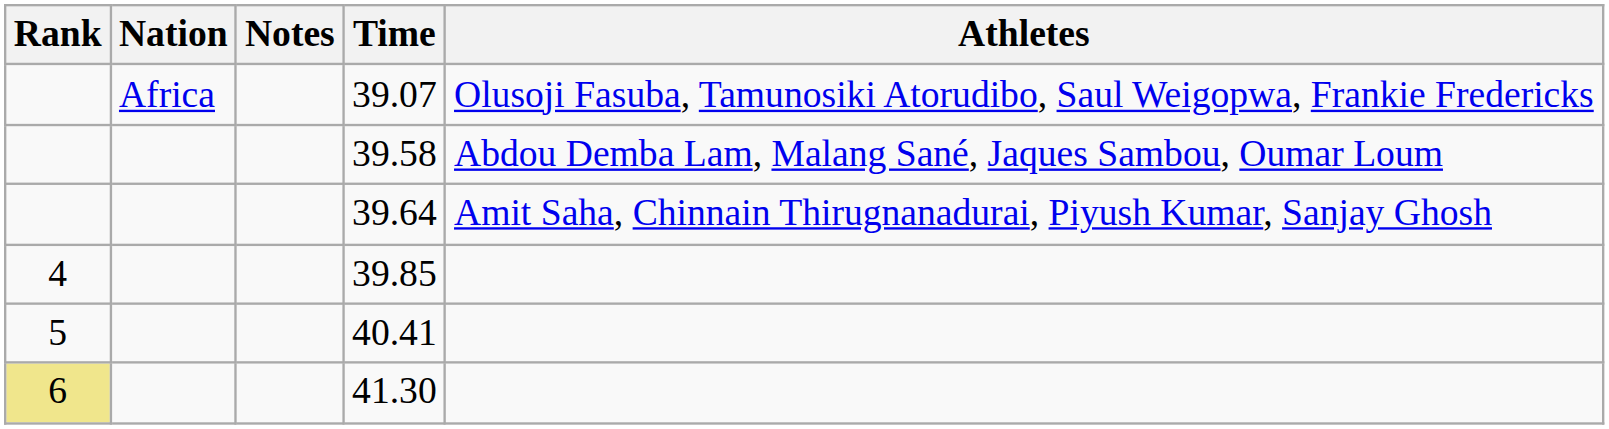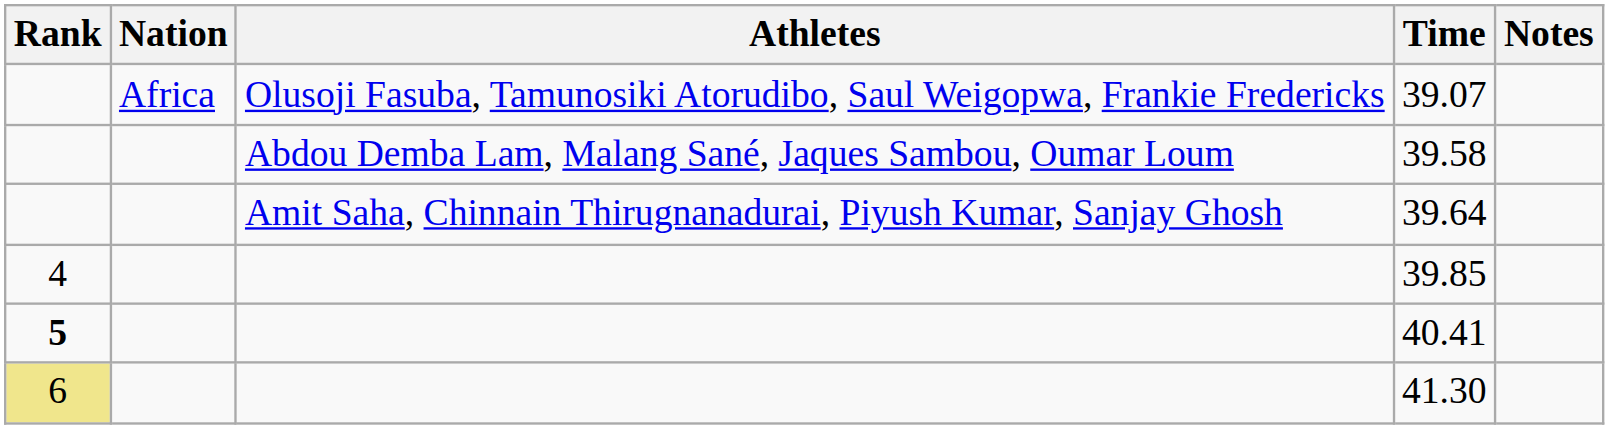 <table class="wikitable sortable" style="text-align:center">
 <tr>
 <th>Rank</th>
 <th>Nation</th>
+<th>Athletes</th>
+<th>Time</th>
 <th>Notes</th>
-<th>Time</th>
-<th>Athletes</th>
 </tr>
 <tr>
 <td></td>
 <td align=left><a href='#'>Africa</a></td>
+<td align=left><a href='#'>Olusoji Fasuba</a>, <a href='#'>Tamunosiki Atorudibo</a>, <a href='#'>Saul Weigopwa</a>, <a href='#'>Frankie Fredericks</a></td>
+<td>39.07</td>
 <td></td>
-<td>39.07</td>
-<td align=left><a href='#'>Olusoji Fasuba</a>, <a href='#'>Tamunosiki Atorudibo</a>, <a href='#'>Saul Weigopwa</a>, <a href='#'>Frankie Fredericks</a></td>
 </tr>
 <tr>
 <td></td>
 <td align=left></td>
+<td align=left><a href='#'>Abdou Demba Lam</a>, <a href='#'>Malang Sané</a>, <a href='#'>Jaques Sambou</a>, <a href='#'>Oumar Loum</a></td>
+<td>39.58</td>
 <td></td>
-<td>39.58</td>
-<td align=left><a href='#'>Abdou Demba Lam</a>, <a href='#'>Malang Sané</a>, <a href='#'>Jaques Sambou</a>, <a href='#'>Oumar Loum</a></td>
 </tr>
 <tr>
 <td></td>
 <td align=left></td>
+<td align=left><a href='#'>Amit Saha</a>, <a href='#'>Chinnain Thirugnanadurai</a>, <a href='#'>Piyush Kumar</a>, <a href='#'>Sanjay Ghosh</a></td>
+<td>39.64</td>
 <td></td>
-<td>39.64</td>
-<td align=left><a href='#'>Amit Saha</a>, <a href='#'>Chinnain Thirugnanadurai</a>, <a href='#'>Piyush Kumar</a>, <a href='#'>Sanjay Ghosh</a></td>
 </tr>
 <tr>
 <td>4</td>
 <td align=left></td>
+<td align=left></td>
+<td>39.85</td>
 <td></td>
-<td>39.85</td>
-<td align=left></td>
 </tr>
 <tr>
-<td>5</td>
+<td><strong>5</strong></td>
 <td align=left></td>
+<td align=left></td>
+<td>40.41</td>
 <td></td>
-<td>40.41</td>
-<td align=left></td>
 </tr>
 <tr>
 <td style="background: khaki;">6</td>
 <td align=left></td>
+<td align=left></td>
+<td>41.30</td>
 <td></td>
-<td>41.30</td>
-<td align=left></td>
 </tr>
 </table>
